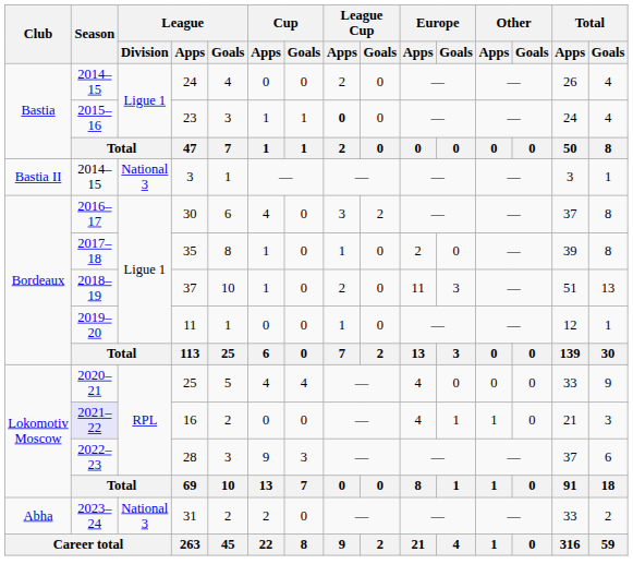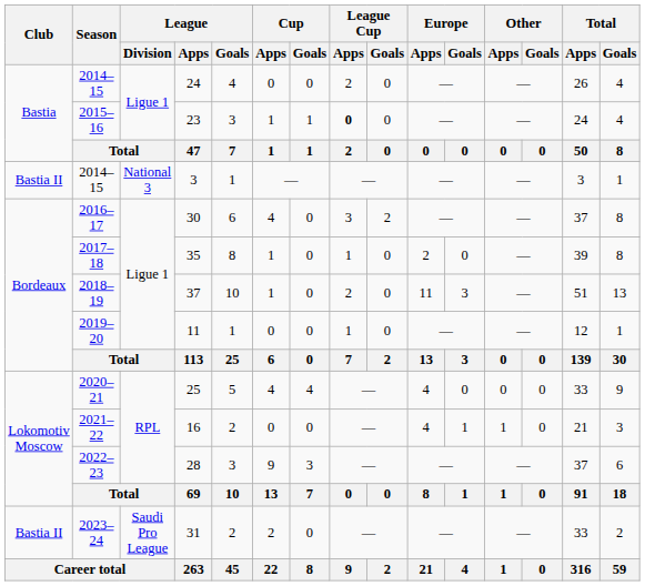 <table class="wikitable" style="text-align: center">
 <tr>
 <th rowspan="2">Club</th>
 <th rowspan="2">Season</th>
 <th colspan="3">League</th>
 <th colspan="2">Cup</th>
 <th colspan="2">League Cup</th>
 <th colspan="2">Europe</th>
 <th colspan="2">Other</th>
 <th colspan="2">Total</th>
 </tr>
 <tr>
 <th>Division</th>
 <th>Apps</th>
 <th>Goals</th>
 <th>Apps</th>
 <th>Goals</th>
 <th>Apps</th>
 <th>Goals</th>
 <th>Apps</th>
 <th>Goals</th>
 <th>Apps</th>
 <th>Goals</th>
 <th>Apps</th>
 <th>Goals</th>
 </tr>
 <tr>
 <td rowspan="3"><a href='#'>Bastia</a></td>
 <td><a href='#'>2014–15</a></td>
 <td rowspan="2"><a href='#'>Ligue 1</a></td>
 <td>24</td>
 <td>4</td>
 <td>0</td>
 <td>0</td>
 <td>2</td>
 <td>0</td>
 <td colspan=2>—</td>
 <td colspan=2>—</td>
 <td>26</td>
 <td>4</td>
 </tr>
 <tr>
 <td><a href='#'>2015–16</a></td>
 <td>23</td>
 <td>3</td>
 <td>1</td>
 <td>1</td>
 <td><strong>0</strong></td>
 <td>0</td>
 <td colspan=2>—</td>
 <td colspan=2>—</td>
 <td>24</td>
 <td>4</td>
 </tr>
 <tr>
 <th colspan="2">Total</th>
 <th>47</th>
 <th>7</th>
 <th>1</th>
 <th>1</th>
 <th>2</th>
 <th>0</th>
 <th>0</th>
 <th>0</th>
 <th>0</th>
 <th>0</th>
 <th>50</th>
 <th>8</th>
 </tr>
 <tr>
 <td><a href='#'>Bastia II</a></td>
 <td>2014–15</td>
 <td><a href='#'>National 3</a></td>
 <td>3</td>
 <td>1</td>
 <td colspan=2>—</td>
 <td colspan=2>—</td>
 <td colspan=2>—</td>
 <td colspan=2>—</td>
 <td>3</td>
 <td>1</td>
 </tr>
 <tr>
 <td rowspan="5"><a href='#'>Bordeaux</a></td>
 <td><a href='#'>2016–17</a></td>
 <td rowspan="4">Ligue 1</td>
 <td>30</td>
 <td>6</td>
 <td>4</td>
 <td>0</td>
 <td>3</td>
 <td>2</td>
 <td colspan=2>—</td>
 <td colspan=2>—</td>
 <td>37</td>
 <td>8</td>
 </tr>
 <tr>
 <td><a href='#'>2017–18</a></td>
 <td>35</td>
 <td>8</td>
 <td>1</td>
 <td>0</td>
 <td>1</td>
 <td>0</td>
 <td>2</td>
 <td>0</td>
 <td colspan=2>—</td>
 <td>39</td>
 <td>8</td>
 </tr>
 <tr>
 <td><a href='#'>2018–19</a></td>
 <td>37</td>
 <td>10</td>
 <td>1</td>
 <td>0</td>
 <td>2</td>
 <td>0</td>
 <td>11</td>
 <td>3</td>
 <td colspan="2">—</td>
 <td>51</td>
 <td>13</td>
 </tr>
 <tr>
 <td><a href='#'>2019–20</a></td>
 <td>11</td>
 <td>1</td>
 <td>0</td>
 <td>0</td>
 <td>1</td>
 <td>0</td>
 <td colspan="2">—</td>
 <td colspan="2">—</td>
 <td>12</td>
 <td>1</td>
 </tr>
 <tr>
 <th colspan="2">Total</th>
 <th>113</th>
 <th>25</th>
 <th>6</th>
 <th>0</th>
 <th>7</th>
 <th>2</th>
 <th>13</th>
 <th>3</th>
 <th>0</th>
 <th>0</th>
 <th>139</th>
 <th>30</th>
 </tr>
 <tr>
 <td rowspan="4"><a href='#'>Lokomotiv Moscow</a></td>
 <td><a href='#'>2020–21</a></td>
 <td rowspan="3"><a href='#'>RPL</a></td>
 <td>25</td>
 <td>5</td>
 <td>4</td>
 <td>4</td>
 <td colspan=2>—</td>
 <td>4</td>
 <td>0</td>
 <td>0</td>
 <td>0</td>
 <td>33</td>
 <td>9</td>
 </tr>
 <tr>
-<td style="background: lavender;"><a href='#'>2021–22</a></td>
+<td><a href='#'>2021–22</a></td>
 <td>16</td>
 <td>2</td>
 <td>0</td>
 <td>0</td>
 <td colspan=2>—</td>
 <td>4</td>
 <td>1</td>
 <td>1</td>
 <td>0</td>
 <td>21</td>
 <td>3</td>
 </tr>
 <tr>
 <td><a href='#'>2022–23</a></td>
 <td>28</td>
 <td>3</td>
 <td>9</td>
 <td>3</td>
 <td colspan=2>—</td>
 <td colspan=2>—</td>
 <td colspan=2>—</td>
 <td>37</td>
 <td>6</td>
 </tr>
 <tr>
 <th colspan="2">Total</th>
 <th>69</th>
 <th>10</th>
 <th>13</th>
 <th>7</th>
 <th>0</th>
 <th>0</th>
 <th>8</th>
 <th>1</th>
 <th>1</th>
 <th>0</th>
 <th>91</th>
 <th>18</th>
 </tr>
 <tr>
-<td><a href='#'>Abha</a></td>
+<td><a href='#'>Bastia II</a></td>
 <td><a href='#'>2023–24</a></td>
-<td><a href='#'>National 3</a></td>
+<td><a href='#'>Saudi Pro League</a></td>
 <td>31</td>
 <td>2</td>
 <td>2</td>
 <td>0</td>
 <td colspan=2>—</td>
 <td colspan=2>—</td>
 <td colspan=2>—</td>
 <td>33</td>
 <td>2</td>
 </tr>
 <tr>
 <th colspan="3">Career total</th>
 <th>263</th>
 <th>45</th>
 <th>22</th>
 <th>8</th>
 <th>9</th>
 <th>2</th>
 <th>21</th>
 <th>4</th>
 <th>1</th>
 <th>0</th>
 <th>316</th>
 <th>59</th>
 </tr>
 </table>
